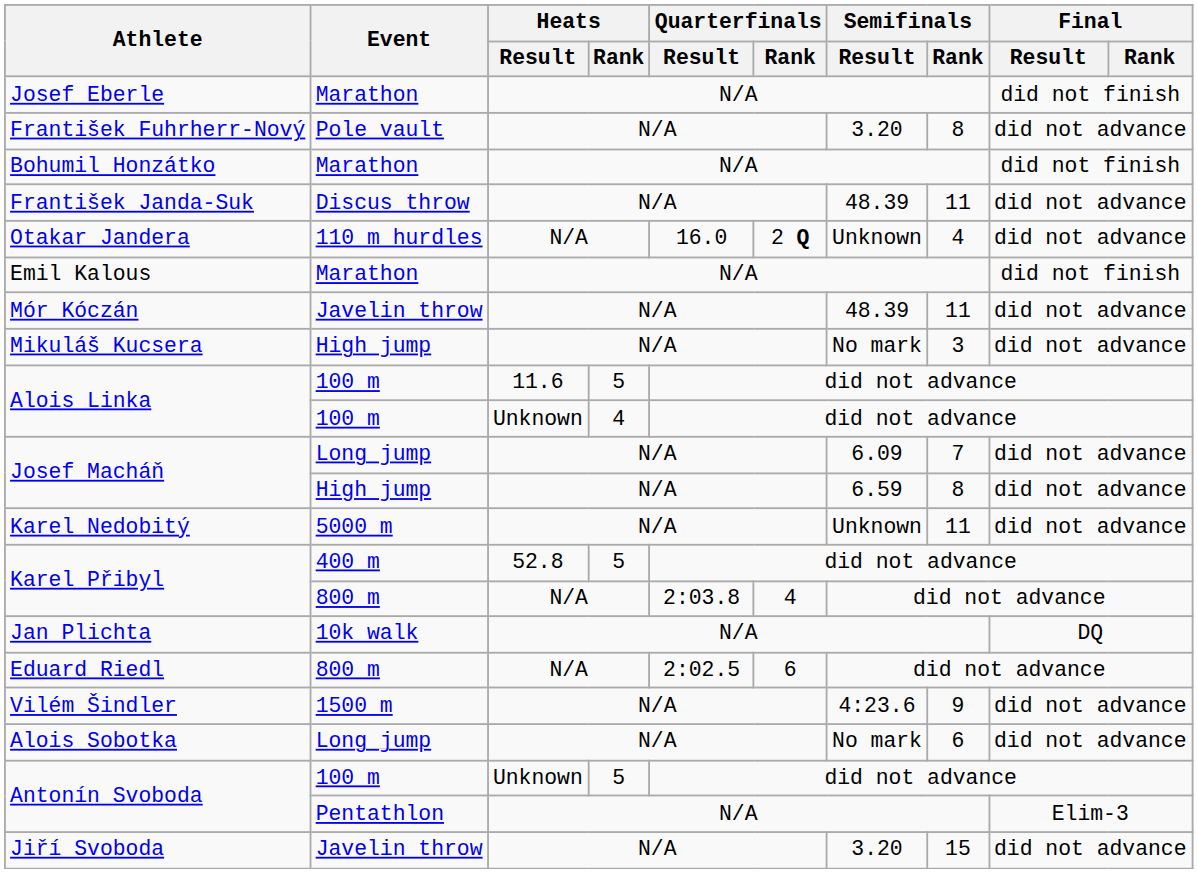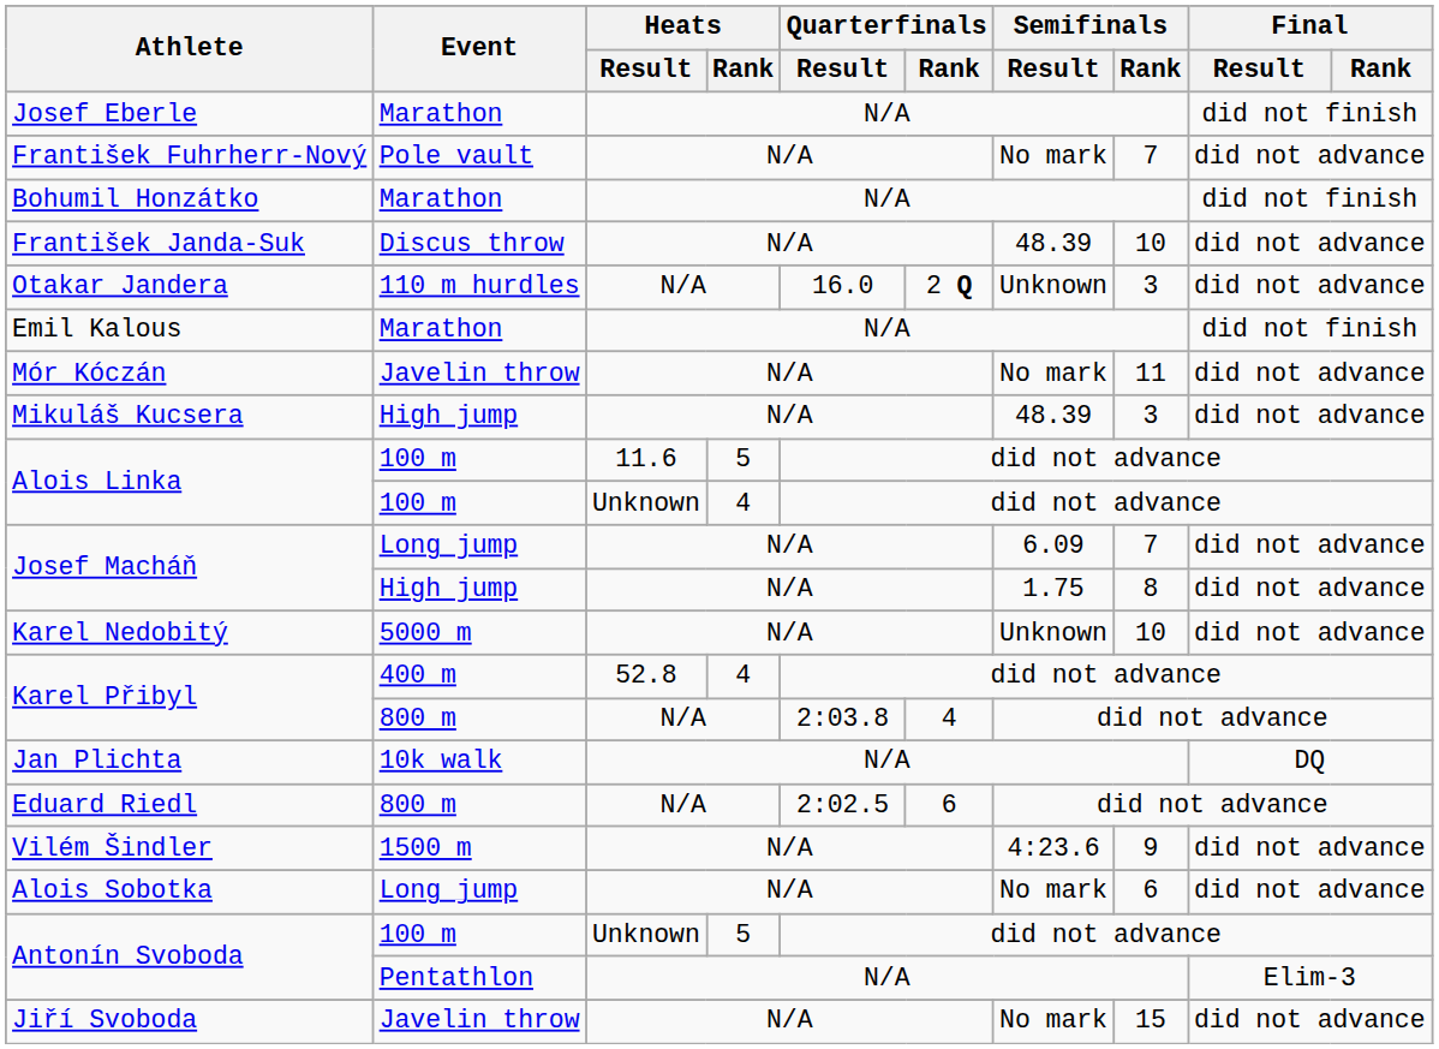 <table class=wikitable style="font-size:90%">
 <tr>
 <th rowspan=2>Athlete</th>
 <th rowspan=2>Event</th>
 <th colspan=2>Heats</th>
 <th colspan=2>Quarterfinals</th>
 <th colspan=2>Semifinals</th>
 <th colspan=2>Final</th>
 </tr>
 <tr>
 <th>Result</th>
 <th>Rank</th>
 <th>Result</th>
 <th>Rank</th>
 <th>Result</th>
 <th>Rank</th>
 <th>Result</th>
 <th>Rank</th>
 </tr>
 <tr>
 <td><a href='#'>Josef Eberle</a></td>
 <td><a href='#'>Marathon</a></td>
 <td align=center colspan=6>N/A</td>
 <td align=center colspan=2>did not finish</td>
 </tr>
 <tr>
 <td><a href='#'>František Fuhrherr-Nový</a></td>
 <td><a href='#'>Pole vault</a></td>
 <td align=center colspan=4>N/A</td>
-<td align=center>3.20</td>
-<td align=center>8</td>
+<td align=center>No mark</td>
+<td align=center>7</td>
 <td align=center colspan=2>did not advance</td>
 </tr>
 <tr>
 <td><a href='#'>Bohumil Honzátko</a></td>
 <td><a href='#'>Marathon</a></td>
 <td align=center colspan=6>N/A</td>
 <td align=center colspan=2>did not finish</td>
 </tr>
 <tr>
 <td><a href='#'>František Janda-Suk</a></td>
 <td><a href='#'>Discus throw</a></td>
 <td align=center colspan=4>N/A</td>
 <td align=center>48.39</td>
-<td align=center>11</td>
+<td align=center>10</td>
 <td align=center colspan=2>did not advance</td>
 </tr>
 <tr>
 <td><a href='#'>Otakar Jandera</a></td>
 <td><a href='#'>110 m hurdles</a></td>
 <td align=center colspan=2>N/A</td>
 <td align=center>16.0</td>
 <td align=center>2 <strong>Q</strong></td>
 <td align=center>Unknown</td>
-<td align=center>4</td>
+<td align=center>3</td>
 <td align=center colspan=2>did not advance</td>
 </tr>
 <tr>
 <td>Emil Kalous</td>
 <td><a href='#'>Marathon</a></td>
 <td align=center colspan=6>N/A</td>
 <td align=center colspan=2>did not finish</td>
 </tr>
 <tr>
 <td><a href='#'>Mór Kóczán</a></td>
 <td><a href='#'>Javelin throw</a></td>
 <td align=center colspan=4>N/A</td>
-<td align=center>48.39</td>
+<td align=center>No mark</td>
 <td align=center>11</td>
 <td align=center colspan=2>did not advance</td>
 </tr>
 <tr>
 <td><a href='#'>Mikuláš Kucsera</a></td>
 <td><a href='#'>High jump</a></td>
 <td align=center colspan=4>N/A</td>
-<td align=center>No mark</td>
+<td align=center>48.39</td>
 <td align=center>3</td>
 <td align=center colspan=2>did not advance</td>
 </tr>
 <tr>
 <td rowspan=2><a href='#'>Alois Linka</a></td>
 <td><a href='#'>100 m</a></td>
 <td align=center>11.6</td>
 <td align=center>5</td>
 <td align=center colspan=6>did not advance</td>
 </tr>
 <tr>
 <td><a href='#'>100 m</a></td>
 <td align=center>Unknown</td>
 <td align=center>4</td>
 <td align=center colspan=6>did not advance</td>
 </tr>
 <tr>
 <td rowspan=2><a href='#'>Josef Macháň</a></td>
 <td><a href='#'>Long jump</a></td>
 <td align=center colspan=4>N/A</td>
 <td align=center>6.09</td>
 <td align=center>7</td>
 <td align=center colspan=2>did not advance</td>
 </tr>
 <tr>
 <td><a href='#'>High jump</a></td>
 <td align=center colspan=4>N/A</td>
-<td align=center>6.59</td>
+<td align=center>1.75</td>
 <td align=center>8</td>
 <td align=center colspan=2>did not advance</td>
 </tr>
 <tr>
 <td><a href='#'>Karel Nedobitý</a></td>
 <td><a href='#'>5000 m</a></td>
 <td align=center colspan=4>N/A</td>
 <td align=center>Unknown</td>
-<td align=center>11</td>
+<td align=center>10</td>
 <td align=center colspan=2>did not advance</td>
 </tr>
 <tr>
 <td rowspan=2><a href='#'>Karel Přibyl</a></td>
 <td><a href='#'>400 m</a></td>
 <td align=center>52.8</td>
-<td align=center>5</td>
+<td align=center>4</td>
 <td align=center colspan=6>did not advance</td>
 </tr>
 <tr>
 <td><a href='#'>800 m</a></td>
 <td align=center colspan=2>N/A</td>
 <td align=center>2:03.8</td>
 <td align=center>4</td>
 <td align=center colspan=4>did not advance</td>
 </tr>
 <tr>
 <td><a href='#'>Jan Plichta</a></td>
 <td><a href='#'>10k walk</a></td>
 <td align=center colspan=6>N/A</td>
 <td align=center colspan=2>DQ</td>
 </tr>
 <tr>
 <td><a href='#'>Eduard Riedl</a></td>
 <td><a href='#'>800 m</a></td>
 <td align=center colspan=2>N/A</td>
 <td align=center>2:02.5</td>
 <td align=center>6</td>
 <td align=center colspan=4>did not advance</td>
 </tr>
 <tr>
 <td><a href='#'>Vilém Šindler</a></td>
 <td><a href='#'>1500 m</a></td>
 <td align=center colspan=4>N/A</td>
 <td align=center>4:23.6</td>
 <td align=center>9</td>
 <td align=center colspan=2>did not advance</td>
 </tr>
 <tr>
 <td><a href='#'>Alois Sobotka</a></td>
 <td><a href='#'>Long jump</a></td>
 <td align=center colspan=4>N/A</td>
 <td align=center>No mark</td>
 <td align=center>6</td>
 <td align=center colspan=2>did not advance</td>
 </tr>
 <tr>
 <td rowspan=2><a href='#'>Antonín Svoboda</a></td>
 <td><a href='#'>100 m</a></td>
 <td align=center>Unknown</td>
 <td align=center>5</td>
 <td align=center colspan=6>did not advance</td>
 </tr>
 <tr>
 <td><a href='#'>Pentathlon</a></td>
 <td align=center colspan=6>N/A</td>
 <td align=center colspan=2>Elim-3</td>
 </tr>
 <tr>
 <td><a href='#'>Jiří Svoboda</a></td>
 <td><a href='#'>Javelin throw</a></td>
 <td align=center colspan=4>N/A</td>
-<td align=center>3.20</td>
+<td align=center>No mark</td>
 <td align=center>15</td>
 <td align=center colspan=2>did not advance</td>
 </tr>
 </table>
